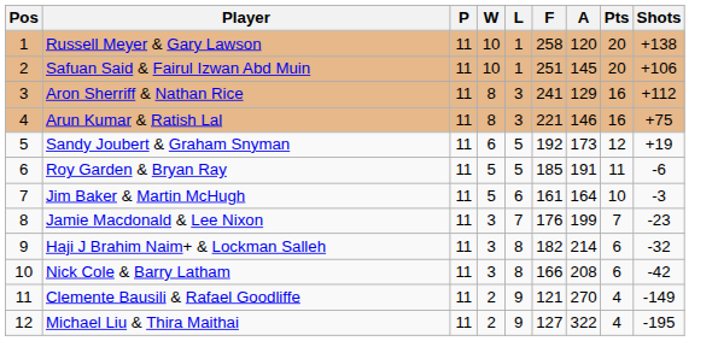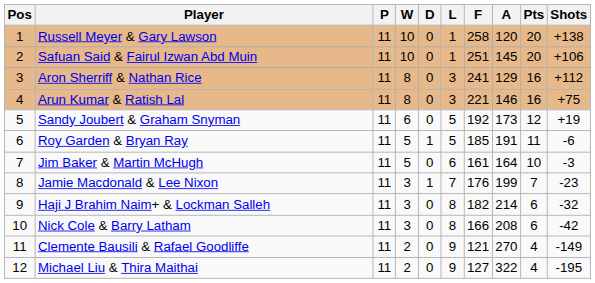 <table class="wikitable" style="font-size: 100%">
 <tr>
 <th width=20>Pos</th>
 <th width=400>Player</th>
 <th width=20>P</th>
 <th width=20>W</th>
+<th width=20>D</th>
 <th width=20>L</th>
 <th width=20>F</th>
 <th width=20>A</th>
 <th width=20>Pts</th>
 <th width=20>Shots</th>
 </tr>
 <tr align=center style="background: #E6B88A;">
 <td>1</td>
 <td align="left"> <a href='#'>Russell Meyer</a> & <a href='#'>Gary Lawson</a></td>
 <td>11</td>
 <td>10</td>
+<td>0</td>
 <td>1</td>
 <td>258</td>
 <td>120</td>
 <td>20</td>
 <td>+138</td>
 </tr>
 <tr align=center style="background: #E6B88A;">
 <td>2</td>
 <td align="left"> <a href='#'>Safuan Said</a> & <a href='#'>Fairul Izwan Abd Muin</a></td>
 <td>11</td>
 <td>10</td>
+<td>0</td>
 <td>1</td>
 <td>251</td>
 <td>145</td>
 <td>20</td>
 <td>+106</td>
 </tr>
 <tr align=center style="background: #E6B88A;">
 <td>3</td>
 <td align="left"> <a href='#'>Aron Sherriff</a> & <a href='#'>Nathan Rice</a></td>
 <td>11</td>
 <td>8</td>
+<td>0</td>
 <td>3</td>
 <td>241</td>
 <td>129</td>
 <td>16</td>
 <td>+112</td>
 </tr>
 <tr align=center style="background: #E6B88A;">
 <td>4</td>
 <td align="left"> <a href='#'>Arun Kumar</a> & <a href='#'>Ratish Lal</a></td>
 <td>11</td>
 <td>8</td>
+<td>0</td>
 <td>3</td>
 <td>221</td>
 <td>146</td>
 <td>16</td>
 <td>+75</td>
 </tr>
 <tr align=center>
 <td>5</td>
 <td align="left"> <a href='#'>Sandy Joubert</a> & <a href='#'>Graham Snyman</a></td>
 <td>11</td>
 <td>6</td>
+<td>0</td>
 <td>5</td>
 <td>192</td>
 <td>173</td>
 <td>12</td>
 <td>+19</td>
 </tr>
 <tr align=center>
 <td>6</td>
 <td align="left"> <a href='#'>Roy Garden</a> & <a href='#'>Bryan Ray</a></td>
 <td>11</td>
 <td>5</td>
+<td>1</td>
 <td>5</td>
 <td>185</td>
 <td>191</td>
 <td>11</td>
 <td>-6</td>
 </tr>
 <tr align=center>
 <td>7</td>
 <td align="left"> <a href='#'>Jim Baker</a> & <a href='#'>Martin McHugh</a></td>
 <td>11</td>
 <td>5</td>
+<td>0</td>
 <td>6</td>
 <td>161</td>
 <td>164</td>
 <td>10</td>
 <td>-3</td>
 </tr>
 <tr align=center>
 <td>8</td>
 <td align="left"> <a href='#'>Jamie Macdonald</a> & <a href='#'>Lee Nixon</a></td>
 <td>11</td>
 <td>3</td>
+<td>1</td>
 <td>7</td>
 <td>176</td>
 <td>199</td>
 <td>7</td>
 <td>-23</td>
 </tr>
 <tr align=center>
 <td>9</td>
 <td align="left"> <a href='#'>Haji J Brahim Naim</a>+ & <a href='#'>Lockman Salleh</a></td>
 <td>11</td>
 <td>3</td>
+<td>0</td>
 <td>8</td>
 <td>182</td>
 <td>214</td>
 <td>6</td>
 <td>-32</td>
 </tr>
 <tr align=center>
 <td>10</td>
 <td align="left"> <a href='#'>Nick Cole</a> & <a href='#'>Barry Latham</a></td>
 <td>11</td>
 <td>3</td>
+<td>0</td>
 <td>8</td>
 <td>166</td>
 <td>208</td>
 <td>6</td>
 <td>-42</td>
 </tr>
 <tr align=center>
 <td>11</td>
 <td align="left"> <a href='#'>Clemente Bausili</a> & <a href='#'>Rafael Goodliffe</a></td>
 <td>11</td>
 <td>2</td>
+<td>0</td>
 <td>9</td>
 <td>121</td>
 <td>270</td>
 <td>4</td>
 <td>-149</td>
 </tr>
 <tr align=center>
 <td>12</td>
 <td align="left"> <a href='#'>Michael Liu</a> & <a href='#'>Thira Maithai</a></td>
 <td>11</td>
 <td>2</td>
+<td>0</td>
 <td>9</td>
 <td>127</td>
 <td>322</td>
 <td>4</td>
 <td>-195</td>
 </tr>
 </table>
